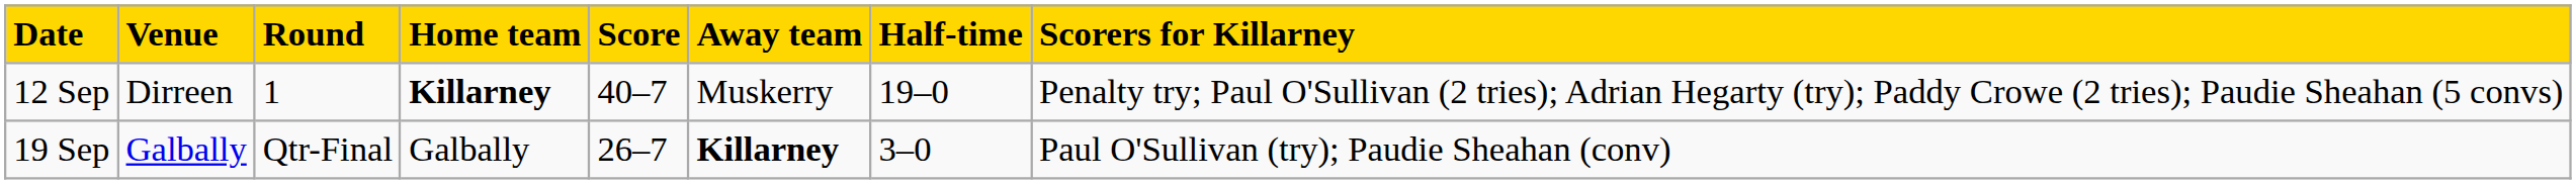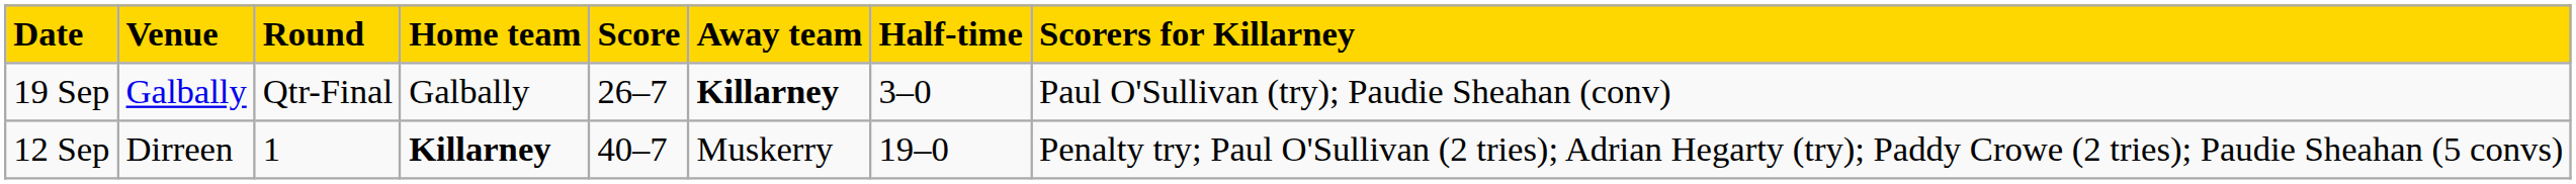 <table class="wikitable" style=" float:left; margin:0.5em auto; font-size:95%">
 <tr bgcolor="#FFD700">
 <td><strong>Date</strong></td>
 <td><strong>Venue</strong></td>
 <td><strong>Round</strong></td>
 <td><strong>Home team</strong></td>
 <td><strong>Score</strong></td>
 <td><strong>Away team</strong></td>
 <td><strong>Half-time</strong></td>
 <td><strong>Scorers for Killarney</strong></td>
 </tr>
 <tr>
+<td>19 Sep</td>
+<td><a href='#'>Galbally</a></td>
+<td>Qtr-Final</td>
+<td>Galbally</td>
+<td>26–7</td>
+<td><strong>Killarney</strong></td>
+<td>3–0</td>
+<td>Paul O'Sullivan (try); Paudie Sheahan (conv)</td>
+</tr>
+<tr>
 <td>12 Sep</td>
 <td>Dirreen</td>
 <td>1</td>
 <td><strong>Killarney</strong></td>
 <td>40–7</td>
 <td>Muskerry</td>
 <td>19–0</td>
 <td>Penalty try; Paul O'Sullivan (2 tries); Adrian Hegarty (try); Paddy Crowe (2 tries); Paudie Sheahan (5 convs)</td>
 </tr>
-<tr>
-<td>19 Sep</td>
-<td><a href='#'>Galbally</a></td>
-<td>Qtr-Final</td>
-<td>Galbally</td>
-<td>26–7</td>
-<td><strong>Killarney</strong></td>
-<td>3–0</td>
-<td>Paul O'Sullivan (try); Paudie Sheahan (conv)</td>
-</tr>
 </table>
